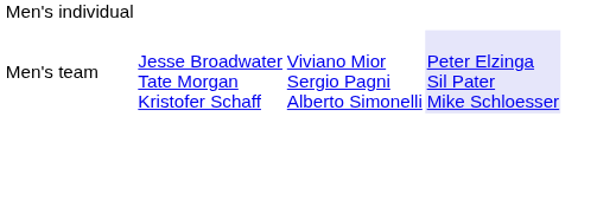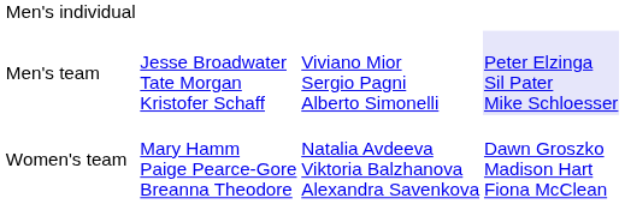 <table>
 <tr>
 <td>Men's individual<br></td>
 <td></td>
 <td></td>
 <td></td>
 </tr>
 <tr>
 <td></td>
 <td></td>
 <td></td>
 <td></td>
 </tr>
 <tr>
 <td>Men's team<br></td>
 <td><br><a href='#'>Jesse Broadwater</a><br><a href='#'>Tate Morgan</a><br><a href='#'>Kristofer Schaff</a></td>
 <td><br><a href='#'>Viviano Mior</a><br><a href='#'>Sergio Pagni</a><br><a href='#'>Alberto Simonelli</a></td>
 <td style="background: lavender;"><br><a href='#'>Peter Elzinga</a><br><a href='#'>Sil Pater</a><br><a href='#'>Mike Schloesser</a></td>
 </tr>
+<tr>
+<td>Women's team<br></td>
+<td><br><a href='#'>Mary Hamm</a><br><a href='#'>Paige Pearce-Gore</a><br><a href='#'>Breanna Theodore</a></td>
+<td><br><a href='#'>Natalia Avdeeva</a><br><a href='#'>Viktoria Balzhanova</a><br><a href='#'>Alexandra Savenkova</a></td>
+<td><br><a href='#'>Dawn Groszko</a><br><a href='#'>Madison Hart</a><br><a href='#'>Fiona McClean</a></td>
+</tr>
 </table>
